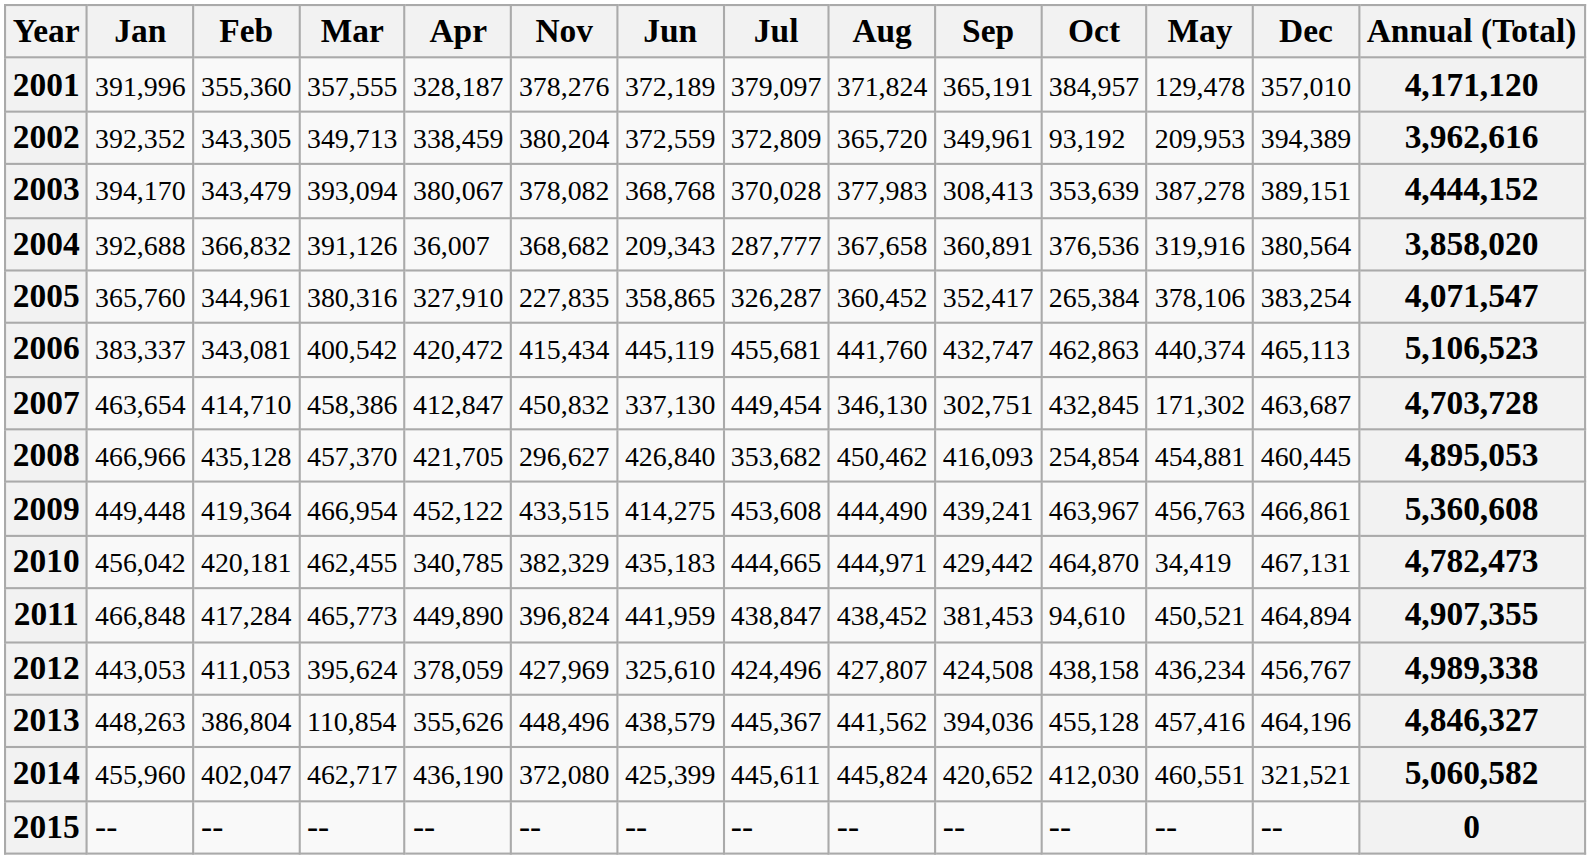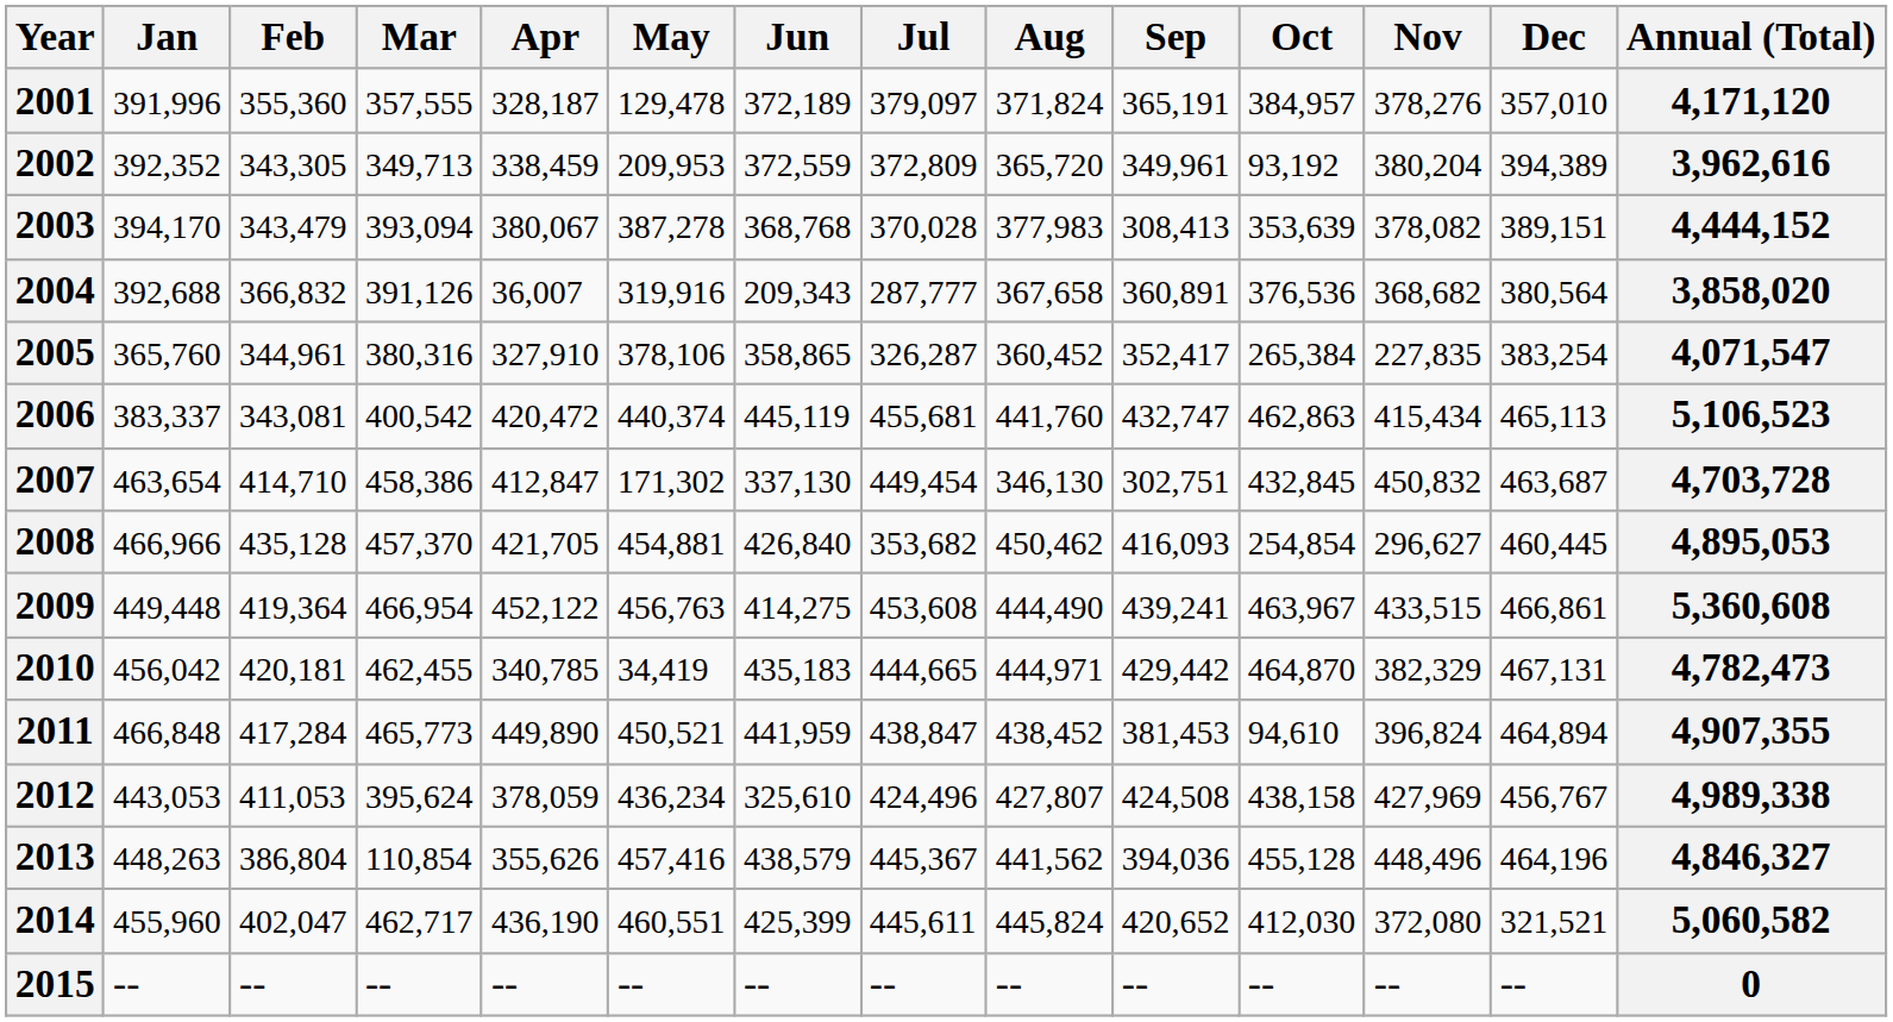 <table class="wikitable">
 <tr>
 <th>Year</th>
 <th>Jan</th>
 <th>Feb</th>
 <th>Mar</th>
 <th>Apr</th>
-<th>Nov</th>
+<th>May</th>
 <th>Jun</th>
 <th>Jul</th>
 <th>Aug</th>
 <th>Sep</th>
 <th>Oct</th>
-<th>May</th>
+<th>Nov</th>
 <th>Dec</th>
 <th>Annual (Total)</th>
 </tr>
 <tr>
 <th>2001</th>
 <td><small>391,996</small></td>
 <td><small>355,360</small></td>
 <td><small>357,555</small></td>
 <td><small>328,187</small></td>
-<td><small>378,276</small></td>
+<td><small>129,478</small></td>
 <td><small>372,189</small></td>
 <td><small>379,097</small></td>
 <td><small>371,824</small></td>
 <td><small>365,191</small></td>
 <td><small>384,957</small></td>
-<td><small>129,478</small></td>
+<td><small>378,276</small></td>
 <td><small>357,010</small></td>
 <th>4,171,120</th>
 </tr>
 <tr>
 <th>2002</th>
 <td><small>392,352</small></td>
 <td><small>343,305</small></td>
 <td><small>349,713</small></td>
 <td><small>338,459</small></td>
-<td><small>380,204</small></td>
+<td><small>209,953</small></td>
 <td><small>372,559</small></td>
 <td><small>372,809</small></td>
 <td><small>365,720</small></td>
 <td><small>349,961</small></td>
 <td><small>93,192</small></td>
-<td><small>209,953</small></td>
+<td><small>380,204</small></td>
 <td><small>394,389</small></td>
 <th>3,962,616</th>
 </tr>
 <tr>
 <th>2003</th>
 <td><small>394,170</small></td>
 <td><small>343,479</small></td>
 <td><small>393,094</small></td>
 <td><small>380,067</small></td>
-<td><small>378,082</small></td>
+<td><small>387,278</small></td>
 <td><small>368,768</small></td>
 <td><small>370,028</small></td>
 <td><small>377,983</small></td>
 <td><small>308,413</small></td>
 <td><small>353,639</small></td>
-<td><small>387,278</small></td>
+<td><small>378,082</small></td>
 <td><small>389,151</small></td>
 <th>4,444,152</th>
 </tr>
 <tr>
 <th>2004</th>
 <td><small>392,688</small></td>
 <td><small>366,832</small></td>
 <td><small>391,126</small></td>
 <td><small>36,007</small></td>
-<td><small>368,682</small></td>
+<td><small>319,916</small></td>
 <td><small>209,343</small></td>
 <td><small>287,777</small></td>
 <td><small>367,658</small></td>
 <td><small>360,891</small></td>
 <td><small>376,536</small></td>
-<td><small>319,916</small></td>
+<td><small>368,682</small></td>
 <td><small>380,564</small></td>
 <th>3,858,020</th>
 </tr>
 <tr>
 <th>2005</th>
 <td><small>365,760</small></td>
 <td><small>344,961</small></td>
 <td><small>380,316</small></td>
 <td><small>327,910</small></td>
-<td><small>227,835</small></td>
+<td><small>378,106</small></td>
 <td><small>358,865</small></td>
 <td><small>326,287</small></td>
 <td><small>360,452</small></td>
 <td><small>352,417</small></td>
 <td><small>265,384</small></td>
-<td><small>378,106</small></td>
+<td><small>227,835</small></td>
 <td><small>383,254</small></td>
 <th>4,071,547</th>
 </tr>
 <tr>
 <th>2006</th>
 <td><small>383,337</small></td>
 <td><small>343,081</small></td>
 <td><small>400,542</small></td>
 <td><small>420,472</small></td>
-<td><small>415,434</small></td>
+<td><small>440,374</small></td>
 <td><small>445,119</small></td>
 <td><small>455,681</small></td>
 <td><small>441,760</small></td>
 <td><small>432,747</small></td>
 <td><small>462,863</small></td>
-<td><small>440,374</small></td>
+<td><small>415,434</small></td>
 <td><small>465,113</small></td>
 <th>5,106,523</th>
 </tr>
 <tr>
 <th>2007</th>
 <td><small>463,654</small></td>
 <td><small>414,710</small></td>
 <td><small>458,386</small></td>
 <td><small>412,847</small></td>
-<td><small>450,832</small></td>
+<td><small>171,302</small></td>
 <td><small>337,130</small></td>
 <td><small>449,454</small></td>
 <td><small>346,130</small></td>
 <td><small>302,751</small></td>
 <td><small>432,845</small></td>
-<td><small>171,302</small></td>
+<td><small>450,832</small></td>
 <td><small>463,687</small></td>
 <th>4,703,728</th>
 </tr>
 <tr>
 <th>2008</th>
 <td><small>466,966</small></td>
 <td><small>435,128</small></td>
 <td><small>457,370</small></td>
 <td><small>421,705</small></td>
-<td><small>296,627</small></td>
+<td><small>454,881</small></td>
 <td><small>426,840</small></td>
 <td><small>353,682</small></td>
 <td><small>450,462</small></td>
 <td><small>416,093</small></td>
 <td><small>254,854</small></td>
-<td><small>454,881</small></td>
+<td><small>296,627</small></td>
 <td><small>460,445</small></td>
 <th>4,895,053</th>
 </tr>
 <tr>
 <th>2009</th>
 <td><small>449,448</small></td>
 <td><small>419,364</small></td>
 <td><small>466,954</small></td>
 <td><small>452,122</small></td>
-<td><small>433,515</small></td>
+<td><small>456,763</small></td>
 <td><small>414,275</small></td>
 <td><small>453,608</small></td>
 <td><small>444,490</small></td>
 <td><small>439,241</small></td>
 <td><small>463,967</small></td>
-<td><small>456,763</small></td>
+<td><small>433,515</small></td>
 <td><small>466,861</small></td>
 <th>5,360,608</th>
 </tr>
 <tr>
 <th>2010</th>
 <td><small>456,042</small></td>
 <td><small>420,181</small></td>
 <td><small>462,455</small></td>
 <td><small>340,785</small></td>
-<td><small>382,329</small></td>
+<td><small>34,419</small></td>
 <td><small>435,183</small></td>
 <td><small>444,665</small></td>
 <td><small>444,971</small></td>
 <td><small>429,442</small></td>
 <td><small>464,870</small></td>
-<td><small>34,419</small></td>
+<td><small>382,329</small></td>
 <td><small>467,131</small></td>
 <th>4,782,473</th>
 </tr>
 <tr>
 <th>2011</th>
 <td><small>466,848</small></td>
 <td><small>417,284</small></td>
 <td><small>465,773</small></td>
 <td><small>449,890</small></td>
-<td><small>396,824</small></td>
+<td><small>450,521</small></td>
 <td><small>441,959</small></td>
 <td><small>438,847</small></td>
 <td><small>438,452</small></td>
 <td><small>381,453</small></td>
 <td><small>94,610</small></td>
-<td><small>450,521</small></td>
+<td><small>396,824</small></td>
 <td><small>464,894</small></td>
 <th>4,907,355</th>
 </tr>
 <tr>
 <th>2012</th>
 <td><small>443,053</small></td>
 <td><small>411,053</small></td>
 <td><small>395,624</small></td>
 <td><small>378,059</small></td>
-<td><small>427,969</small></td>
+<td><small>436,234</small></td>
 <td><small>325,610</small></td>
 <td><small>424,496</small></td>
 <td><small>427,807</small></td>
 <td><small>424,508</small></td>
 <td><small>438,158</small></td>
-<td><small>436,234</small></td>
+<td><small>427,969</small></td>
 <td><small>456,767</small></td>
 <th>4,989,338</th>
 </tr>
 <tr>
 <th>2013</th>
 <td><small>448,263</small></td>
 <td><small>386,804</small></td>
 <td><small>110,854</small></td>
 <td><small>355,626</small></td>
-<td><small>448,496</small></td>
+<td><small>457,416</small></td>
 <td><small>438,579</small></td>
 <td><small>445,367</small></td>
 <td><small>441,562</small></td>
 <td><small>394,036</small></td>
 <td><small>455,128</small></td>
-<td><small>457,416</small></td>
+<td><small>448,496</small></td>
 <td><small>464,196</small></td>
 <th>4,846,327</th>
 </tr>
 <tr>
 <th>2014</th>
 <td><small>455,960</small></td>
 <td><small>402,047</small></td>
 <td><small>462,717</small></td>
 <td><small>436,190</small></td>
-<td><small>372,080</small></td>
+<td><small>460,551</small></td>
 <td><small>425,399</small></td>
 <td><small>445,611</small></td>
 <td><small>445,824</small></td>
 <td><small>420,652</small></td>
 <td><small>412,030</small></td>
-<td><small>460,551</small></td>
+<td><small>372,080</small></td>
 <td><small>321,521</small></td>
 <th>5,060,582</th>
 </tr>
 <tr>
 <th>2015</th>
 <td>--</td>
 <td>--</td>
 <td>--</td>
 <td>--</td>
 <td>--</td>
 <td>--</td>
 <td>--</td>
 <td>--</td>
 <td>--</td>
 <td>--</td>
 <td>--</td>
 <td>--</td>
 <th>0</th>
 </tr>
 </table>
